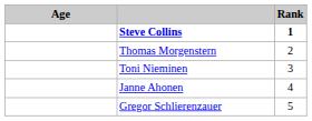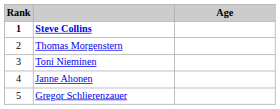 <table class="wikitable plainrowheaders" style="background:#fff; font-size:86%; line-height:16px; border:grey solid 1px; border-collapse:collapse;">
 <tr style="background:#ccc; text-align:center;">
+<th style="background:#ccc;">Rank</th>
+<th style="background:#ccc;" width="185"></th>
 <th style="background:#ccc;" width="129">Age</th>
-<th style="background:#ccc;" width="185"></th>
-<th style="background:#ccc;">Rank</th>
 </tr>
 <tr>
+<td align=center><strong>1</strong></td>
+<td> <strong><a href='#'>Steve Collins</a></strong></td>
 <td><strong></strong></td>
-<td> <strong><a href='#'>Steve Collins</a></strong></td>
-<td align=center><strong>1</strong></td>
 </tr>
 <tr>
+<td align=center>2</td>
+<td> <a href='#'>Thomas Morgenstern</a></td>
 <td></td>
-<td> <a href='#'>Thomas Morgenstern</a></td>
-<td align=center>2</td>
 </tr>
 <tr>
+<td align=center>3</td>
+<td> <a href='#'>Toni Nieminen</a></td>
 <td></td>
-<td> <a href='#'>Toni Nieminen</a></td>
-<td align=center>3</td>
 </tr>
 <tr>
+<td align=center>4</td>
+<td> <a href='#'>Janne Ahonen</a></td>
 <td></td>
-<td> <a href='#'>Janne Ahonen</a></td>
-<td align=center>4</td>
 </tr>
 <tr>
+<td align=center>5</td>
+<td> <a href='#'>Gregor Schlierenzauer</a></td>
 <td></td>
-<td> <a href='#'>Gregor Schlierenzauer</a></td>
-<td align=center>5</td>
 </tr>
 </table>
